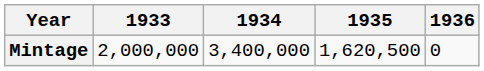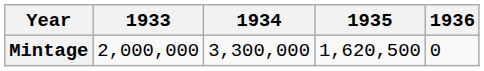 <table class="wikitable">
 <tr>
 <th>Year</th>
 <th>1933</th>
 <th>1934</th>
 <th>1935</th>
 <th>1936</th>
 </tr>
 <tr>
 <th>Mintage</th>
 <td>2,000,000</td>
-<td>3,400,000</td>
+<td>3,300,000</td>
 <td>1,620,500</td>
 <td>0</td>
 </tr>
 </table>
